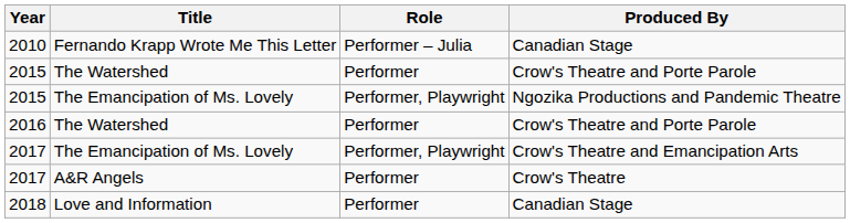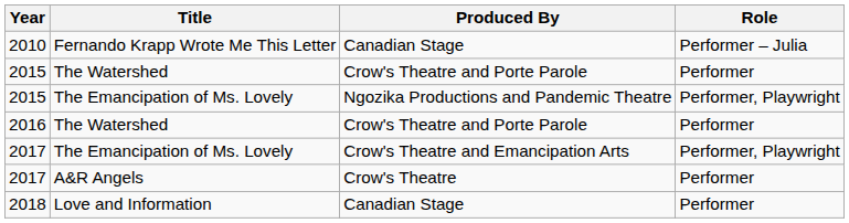 <table class="wikitable">
 <tr>
 <th>Year</th>
 <th>Title</th>
+<th>Produced By</th>
 <th>Role</th>
-<th>Produced By</th>
 </tr>
 <tr>
 <td>2010</td>
 <td>Fernando Krapp Wrote Me This Letter</td>
+<td>Canadian Stage</td>
 <td>Performer – Julia</td>
-<td>Canadian Stage</td>
 </tr>
 <tr>
 <td>2015</td>
 <td>The Watershed</td>
+<td>Crow's Theatre and Porte Parole</td>
 <td>Performer</td>
-<td>Crow's Theatre and Porte Parole</td>
 </tr>
 <tr>
 <td>2015</td>
 <td>The Emancipation of Ms. Lovely</td>
+<td>Ngozika Productions and Pandemic Theatre</td>
 <td>Performer, Playwright</td>
-<td>Ngozika Productions and Pandemic Theatre</td>
 </tr>
 <tr>
 <td>2016</td>
 <td>The Watershed</td>
+<td>Crow's Theatre and Porte Parole</td>
 <td>Performer</td>
-<td>Crow's Theatre and Porte Parole</td>
 </tr>
 <tr>
 <td>2017</td>
 <td>The Emancipation of Ms. Lovely</td>
+<td>Crow's Theatre and Emancipation Arts</td>
 <td>Performer, Playwright</td>
-<td>Crow's Theatre and Emancipation Arts</td>
 </tr>
 <tr>
 <td>2017</td>
 <td>A&R Angels</td>
+<td>Crow's Theatre</td>
 <td>Performer</td>
-<td>Crow's Theatre</td>
 </tr>
 <tr>
 <td>2018</td>
 <td>Love and Information</td>
+<td>Canadian Stage</td>
 <td>Performer</td>
-<td>Canadian Stage</td>
 </tr>
 </table>
